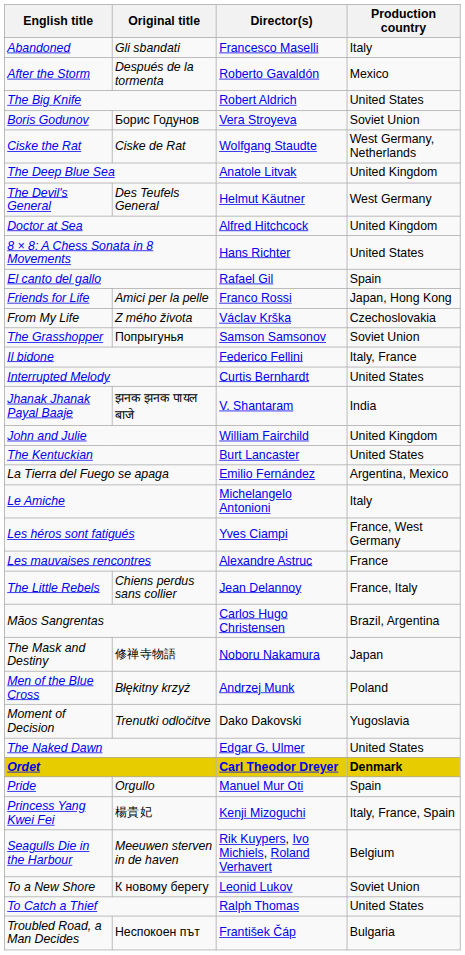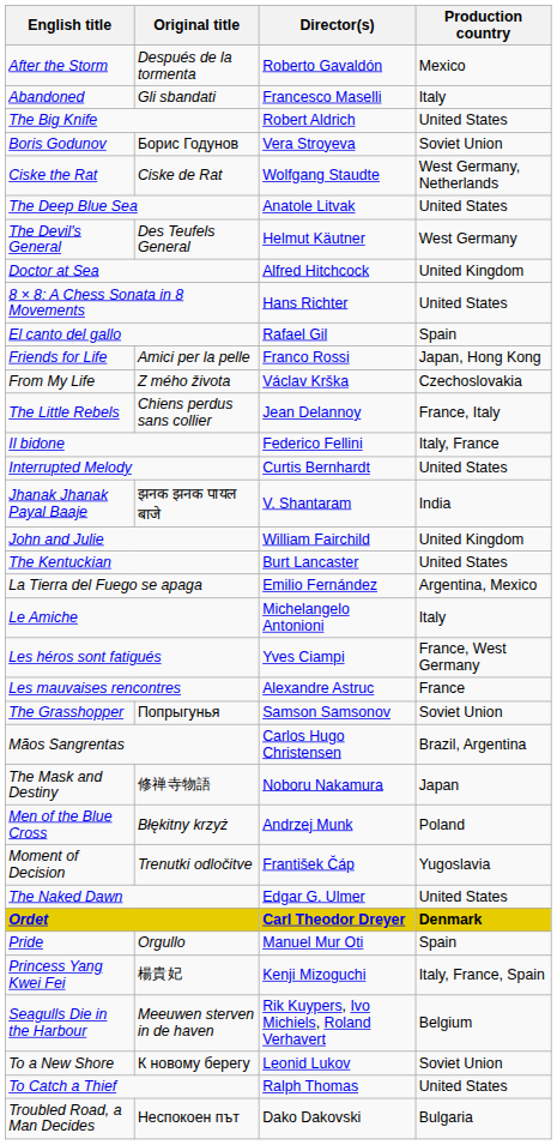 <table class="wikitable" style="width:95%; margin-bottom:2px">
 <tr>
 <th>English title</th>
 <th>Original title</th>
 <th>Director(s)</th>
 <th>Production country</th>
 </tr>
 <tr>
+<td><em><a href='#'>After the Storm</a></em></td>
+<td><em>Después de la tormenta</em></td>
+<td data-sort-value="Gavaldón"><a href='#'>Roberto Gavaldón</a></td>
+<td>Mexico</td>
+</tr>
+<tr>
 <td><em><a href='#'>Abandoned</a></em></td>
 <td><em>Gli sbandati</em></td>
 <td data-sort-value="Maselli"><a href='#'>Francesco Maselli</a></td>
 <td>Italy</td>
-</tr>
-<tr>
-<td><em><a href='#'>After the Storm</a></em></td>
-<td><em>Después de la tormenta</em></td>
-<td data-sort-value="Gavaldón"><a href='#'>Roberto Gavaldón</a></td>
-<td>Mexico</td>
 </tr>
 <tr>
 <td colspan=2><em><a href='#'>The Big Knife</a></em></td>
 <td data-sort-value="Aldrich"><a href='#'>Robert Aldrich</a></td>
 <td>United States</td>
 </tr>
 <tr>
 <td><em><a href='#'>Boris Godunov</a></em></td>
 <td>Борис Годунов</td>
 <td data-sort-value="Stroyeva"><a href='#'>Vera Stroyeva</a></td>
 <td>Soviet Union</td>
 </tr>
 <tr>
 <td><em><a href='#'>Ciske the Rat</a></em></td>
 <td><em>Ciske de Rat</em></td>
 <td data-sort-value="Staudte"><a href='#'>Wolfgang Staudte</a></td>
 <td>West Germany, Netherlands</td>
 </tr>
 <tr>
 <td colspan=2><em><a href='#'>The Deep Blue Sea</a></em></td>
 <td data-sort-value="Litvak"><a href='#'>Anatole Litvak</a></td>
-<td>United Kingdom</td>
+<td>United States</td>
 </tr>
 <tr>
 <td><em><a href='#'>The Devil's General</a></em></td>
 <td><em>Des Teufels General</em></td>
 <td data-sort-value="Käutner"><a href='#'>Helmut Käutner</a></td>
 <td>West Germany</td>
 </tr>
 <tr>
 <td colspan=2><em><a href='#'>Doctor at Sea</a></em></td>
 <td data-sort-value="Hitchcock"><a href='#'>Alfred Hitchcock</a></td>
 <td>United Kingdom</td>
 </tr>
 <tr>
 <td colspan=2><em><a href='#'>8 × 8: A Chess Sonata in 8 Movements</a></em></td>
 <td data-sort-value="Richter"><a href='#'>Hans Richter</a></td>
 <td>United States</td>
 </tr>
 <tr>
 <td colspan=2><em><a href='#'>El canto del gallo</a></em></td>
 <td data-sort-value="Gil"><a href='#'>Rafael Gil</a></td>
 <td>Spain</td>
 </tr>
 <tr>
 <td><em><a href='#'>Friends for Life</a></em></td>
 <td><em>Amici per la pelle</em></td>
 <td data-sort-value="Rossi"><a href='#'>Franco Rossi</a></td>
 <td>Japan, Hong Kong</td>
 </tr>
 <tr>
 <td><em>From My Life</em></td>
 <td><em>Z mého života</em></td>
 <td data-sort-value="Krška"><a href='#'>Václav Krška</a></td>
 <td>Czechoslovakia</td>
 </tr>
 <tr>
-<td><em><a href='#'>The Grasshopper</a></em></td>
-<td>Попрыгунья</td>
-<td data-sort-value="Samsonov"><a href='#'>Samson Samsonov</a></td>
-<td>Soviet Union</td>
+<td><em><a href='#'>The Little Rebels</a></em></td>
+<td><em>Chiens perdus sans collier</em></td>
+<td data-sort-value="Delannoy"><a href='#'>Jean Delannoy</a></td>
+<td>France, Italy</td>
 </tr>
 <tr>
 <td colspan=2><em><a href='#'>Il bidone</a></em></td>
 <td data-sort-value="Fellini"><a href='#'>Federico Fellini</a></td>
 <td>Italy, France</td>
 </tr>
 <tr>
 <td colspan=2><em><a href='#'>Interrupted Melody</a></em></td>
 <td data-sort-value="Bernhardt"><a href='#'>Curtis Bernhardt</a></td>
 <td>United States</td>
 </tr>
 <tr>
 <td><em><a href='#'>Jhanak Jhanak Payal Baaje</a></em></td>
 <td>झनक झनक पायल बाजे</td>
 <td data-sort-value="Shantaram"><a href='#'>V. Shantaram</a></td>
 <td>India</td>
 </tr>
 <tr>
 <td colspan=2><em><a href='#'>John and Julie</a></em></td>
 <td data-sort-value="Fairchild"><a href='#'>William Fairchild</a></td>
 <td>United Kingdom</td>
 </tr>
 <tr>
 <td colspan=2><em><a href='#'>The Kentuckian</a></em></td>
 <td data-sort-value="Lancaster"><a href='#'>Burt Lancaster</a></td>
 <td>United States</td>
 </tr>
 <tr>
 <td colspan=2><em>La Tierra del Fuego se apaga</em></td>
 <td data-sort-value="Fernández"><a href='#'>Emilio Fernández</a></td>
 <td>Argentina, Mexico</td>
 </tr>
 <tr>
 <td colspan=2><em><a href='#'>Le Amiche</a></em></td>
 <td data-sort-value="Antonioni"><a href='#'>Michelangelo Antonioni</a></td>
 <td>Italy</td>
 </tr>
 <tr>
 <td colspan=2><em><a href='#'>Les héros sont fatigués</a></em></td>
 <td data-sort-value="Ciampi"><a href='#'>Yves Ciampi</a></td>
 <td>France, West Germany</td>
 </tr>
 <tr>
 <td colspan=2><em><a href='#'>Les mauvaises rencontres</a></em></td>
 <td data-sort-value="Astruc"><a href='#'>Alexandre Astruc</a></td>
 <td>France</td>
 </tr>
 <tr>
-<td><em><a href='#'>The Little Rebels</a></em></td>
-<td><em>Chiens perdus sans collier</em></td>
-<td data-sort-value="Delannoy"><a href='#'>Jean Delannoy</a></td>
-<td>France, Italy</td>
+<td><em><a href='#'>The Grasshopper</a></em></td>
+<td>Попрыгунья</td>
+<td data-sort-value="Samsonov"><a href='#'>Samson Samsonov</a></td>
+<td>Soviet Union</td>
 </tr>
 <tr>
 <td colspan=2><em>Mãos Sangrentas</em></td>
 <td data-sort-value="Christensen"><a href='#'>Carlos Hugo Christensen</a></td>
 <td>Brazil, Argentina</td>
 </tr>
 <tr>
 <td><em>The Mask and Destiny</em></td>
 <td>修禅寺物語</td>
 <td data-sort-value="Nakamura"><a href='#'>Noboru Nakamura</a></td>
 <td>Japan</td>
 </tr>
 <tr>
 <td><em><a href='#'>Men of the Blue Cross</a></em></td>
 <td><em>Błękitny krzyż</em></td>
 <td data-sort-value="Munk"><a href='#'>Andrzej Munk</a></td>
 <td>Poland</td>
 </tr>
 <tr>
 <td><em>Moment of Decision</em></td>
 <td><em>Trenutki odločitve</em></td>
-<td data-sort-value="Dakovski">Dako Dakovski</td>
+<td data-sort-value="Čáp"><a href='#'>František Čáp</a></td>
 <td>Yugoslavia</td>
 </tr>
 <tr>
 <td colspan=2><em><a href='#'>The Naked Dawn</a></em></td>
 <td data-sort-value="Ulmer"><a href='#'>Edgar G. Ulmer</a></td>
 <td>United States</td>
 </tr>
 <tr style="background:#E7CD00;">
 <td colspan=2><strong><em><a href='#'>Ordet</a></em></strong></td>
 <td data-sort-value="Dreyer"><strong><a href='#'>Carl Theodor Dreyer</a></strong></td>
 <td><strong>Denmark</strong></td>
 </tr>
 <tr>
 <td><em><a href='#'>Pride</a></em></td>
 <td><em>Orgullo</em></td>
 <td data-sort-value="Mur Oti"><a href='#'>Manuel Mur Oti</a></td>
 <td>Spain</td>
 </tr>
 <tr>
 <td><em><a href='#'>Princess Yang Kwei Fei</a></em></td>
 <td>楊貴妃</td>
 <td data-sort-value="Mizoguchi"><a href='#'>Kenji Mizoguchi</a></td>
 <td>Italy, France, Spain</td>
 </tr>
 <tr>
 <td><em><a href='#'>Seagulls Die in the Harbour</a></em></td>
 <td><em>Meeuwen sterven in de haven</em></td>
 <td data-sort-value="Kuypers"><a href='#'>Rik Kuypers</a>, <a href='#'>Ivo Michiels</a>, <a href='#'>Roland Verhavert</a></td>
 <td>Belgium</td>
 </tr>
 <tr>
 <td><em>To a New Shore</em></td>
 <td>К новому берегу</td>
 <td data-sort-value="Lukov"><a href='#'>Leonid Lukov</a></td>
 <td>Soviet Union</td>
 </tr>
 <tr>
 <td colspan=2><em><a href='#'>To Catch a Thief</a></em></td>
 <td data-sort-value="Thomas"><a href='#'>Ralph Thomas</a></td>
 <td>United States</td>
 </tr>
 <tr>
 <td><em>Troubled Road, a Man Decides</em></td>
 <td>Неспокоен път</td>
-<td data-sort-value="Čáp"><a href='#'>František Čáp</a></td>
+<td data-sort-value="Dakovski">Dako Dakovski</td>
 <td>Bulgaria</td>
 </tr>
 </table>
